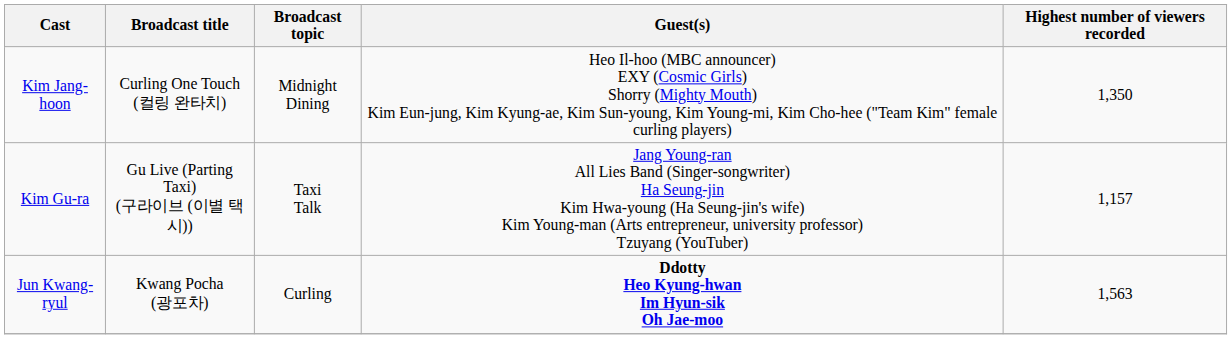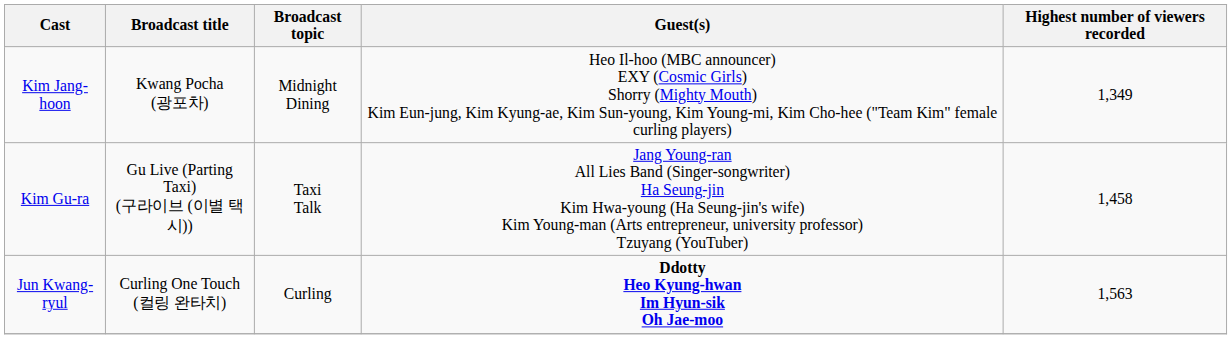 <table class="wikitable" style="text-align:center">
 <tr>
 <th>Cast</th>
 <th>Broadcast title</th>
 <th>Broadcast topic</th>
 <th>Guest(s)</th>
 <th>Highest number of viewers recorded</th>
 </tr>
 <tr>
 <td><a href='#'>Kim Jang-hoon</a></td>
-<td>Curling One Touch<br>(컬링 완타치)</td>
+<td>Kwang Pocha<br>(광포차)</td>
 <td>Midnight Dining</td>
 <td>Heo Il-hoo (MBC announcer)<br>EXY (<a href='#'>Cosmic Girls</a>)<br>Shorry (<a href='#'>Mighty Mouth</a>)<br>Kim Eun-jung, Kim Kyung-ae, Kim Sun-young, Kim Young-mi, Kim Cho-hee ("Team Kim" female curling players)</td>
-<td>1,350</td>
+<td>1,349</td>
 </tr>
 <tr>
 <td><a href='#'>Kim Gu-ra</a></td>
 <td>Gu Live (Parting Taxi)<br>(구라이브 (이별 택시))</td>
 <td>Taxi<br>Talk</td>
 <td><a href='#'>Jang Young-ran</a><br>All Lies Band (Singer-songwriter)<br><a href='#'>Ha Seung-jin</a><br>Kim Hwa-young (Ha Seung-jin's wife)<br>Kim Young-man (Arts entrepreneur, university professor)<br>Tzuyang (YouTuber)</td>
-<td>1,157</td>
+<td>1,458</td>
 </tr>
 <tr>
 <td><a href='#'>Jun Kwang-ryul</a></td>
-<td>Kwang Pocha<br>(광포차)</td>
+<td>Curling One Touch<br>(컬링 완타치)</td>
 <td>Curling</td>
 <td><strong>Ddotty<br><a href='#'>Heo Kyung-hwan</a><br><a href='#'>Im Hyun-sik</a><br><a href='#'>Oh Jae-moo</a></strong></td>
 <td>1,563</td>
 </tr>
 <tr>
 </tr>
 </table>
